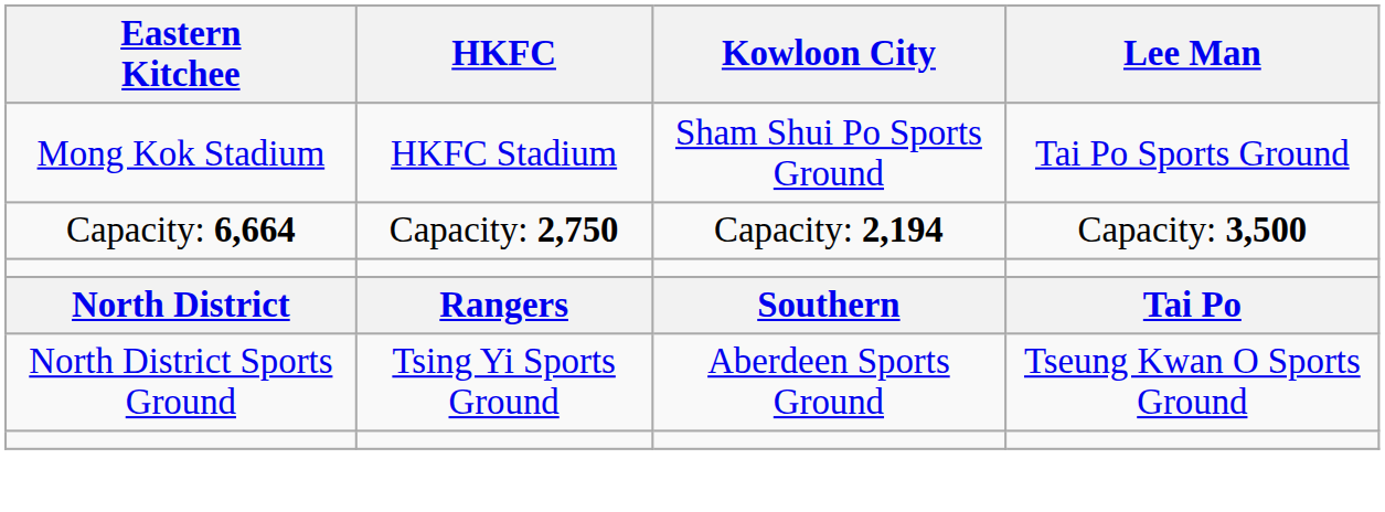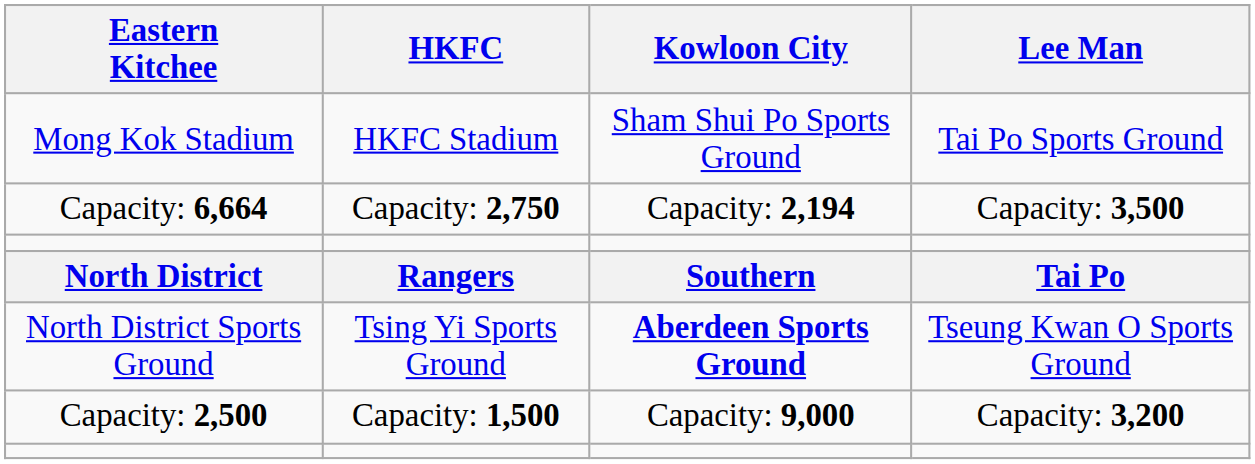 <table class="wikitable" style="text-align:center">
 <tr>
 <th><a href='#'>Eastern</a><br><a href='#'>Kitchee</a></th>
 <th><a href='#'>HKFC</a></th>
 <th><a href='#'>Kowloon City</a></th>
 <th><a href='#'>Lee Man</a></th>
 </tr>
 <tr>
 <td><a href='#'>Mong Kok Stadium</a></td>
 <td><a href='#'>HKFC Stadium</a></td>
 <td><a href='#'>Sham Shui Po Sports Ground</a></td>
 <td><a href='#'>Tai Po Sports Ground</a></td>
 </tr>
 <tr>
 <td>Capacity: <strong>6,664</strong></td>
 <td>Capacity: <strong>2,750</strong></td>
 <td>Capacity: <strong>2,194</strong></td>
 <td>Capacity: <strong>3,500</strong></td>
 </tr>
 <tr>
 <td></td>
 <td></td>
 <td></td>
 <td></td>
 </tr>
 <tr>
 <th><a href='#'>North District</a></th>
 <th><a href='#'>Rangers</a></th>
 <th><a href='#'>Southern</a></th>
 <th><a href='#'>Tai Po</a></th>
 </tr>
 <tr>
 <td><a href='#'>North District Sports Ground</a></td>
 <td><a href='#'>Tsing Yi Sports Ground</a></td>
-<td><a href='#'>Aberdeen Sports Ground</a></td>
+<td><strong><a href='#'>Aberdeen Sports Ground</a></strong></td>
 <td><a href='#'>Tseung Kwan O Sports Ground</a></td>
+</tr>
+<tr>
+<td>Capacity: <strong>2,500</strong></td>
+<td>Capacity: <strong>1,500</strong></td>
+<td>Capacity: <strong>9,000</strong></td>
+<td>Capacity: <strong>3,200</strong></td>
 </tr>
 <tr>
 <td></td>
 <td></td>
 <td></td>
 <td></td>
 </tr>
 </table>
